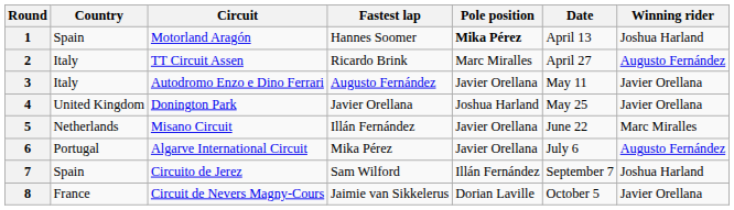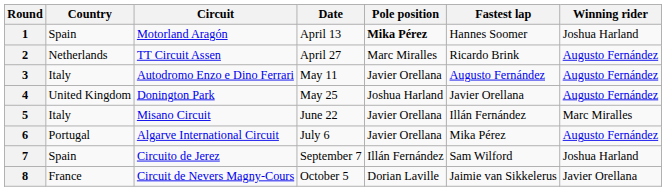 <table class="wikitable" style="font-size: 85%">
 <tr>
 <th>Round</th>
 <th>Country</th>
 <th>Circuit</th>
+<th>Date</th>
+<th>Pole position</th>
 <th>Fastest lap</th>
-<th>Pole position</th>
-<th>Date</th>
 <th>Winning rider</th>
 </tr>
 <tr>
 <th>1</th>
 <td> Spain</td>
 <td><a href='#'>Motorland Aragón</a></td>
+<td>April 13</td>
+<td><strong> Mika Pérez</strong></td>
 <td> Hannes Soomer</td>
-<td><strong> Mika Pérez</strong></td>
-<td>April 13</td>
 <td> Joshua Harland</td>
 </tr>
 <tr>
 <th>2</th>
-<td> Italy</td>
+<td> Netherlands</td>
 <td><a href='#'>TT Circuit Assen</a></td>
+<td>April 27</td>
+<td> Marc Miralles</td>
 <td> Ricardo Brink</td>
-<td> Marc Miralles</td>
-<td>April 27</td>
 <td> <a href='#'>Augusto Fernández</a></td>
 </tr>
 <tr>
 <th>3</th>
 <td> Italy</td>
 <td><a href='#'>Autodromo Enzo e Dino Ferrari</a></td>
-<td> <a href='#'>Augusto Fernández</a></td>
-<td> Javier Orellana</td>
 <td>May 11</td>
 <td> Javier Orellana</td>
+<td> <a href='#'>Augusto Fernández</a></td>
+<td> <a href='#'>Augusto Fernández</a></td>
 </tr>
 <tr>
 <th>4</th>
 <td> United Kingdom</td>
 <td><a href='#'>Donington Park</a></td>
+<td>May 25</td>
+<td> Joshua Harland</td>
 <td> Javier Orellana</td>
-<td> Joshua Harland</td>
-<td>May 25</td>
-<td> Javier Orellana</td>
+<td> <a href='#'>Augusto Fernández</a></td>
 </tr>
 <tr>
 <th>5</th>
-<td> Netherlands</td>
+<td> Italy</td>
 <td><a href='#'>Misano Circuit</a></td>
+<td>June 22</td>
+<td> Javier Orellana</td>
 <td> Illán Fernández</td>
-<td> Javier Orellana</td>
-<td>June 22</td>
 <td> Marc Miralles</td>
 </tr>
 <tr>
 <th>6</th>
 <td> Portugal</td>
 <td><a href='#'>Algarve International Circuit</a></td>
+<td>July 6</td>
+<td> Javier Orellana</td>
 <td> Mika Pérez</td>
-<td> Javier Orellana</td>
-<td>July 6</td>
 <td> <a href='#'>Augusto Fernández</a></td>
 </tr>
 <tr>
 <th>7</th>
 <td> Spain</td>
 <td><a href='#'>Circuito de Jerez</a></td>
+<td>September 7</td>
+<td> Illán Fernández</td>
 <td> Sam Wilford</td>
-<td> Illán Fernández</td>
-<td>September 7</td>
 <td> Joshua Harland</td>
 </tr>
 <tr>
 <th>8</th>
 <td> France</td>
 <td><a href='#'>Circuit de Nevers Magny-Cours</a></td>
+<td>October 5</td>
+<td> Dorian Laville</td>
 <td> Jaimie van Sikkelerus</td>
-<td> Dorian Laville</td>
-<td>October 5</td>
 <td> Javier Orellana</td>
 </tr>
 </table>
